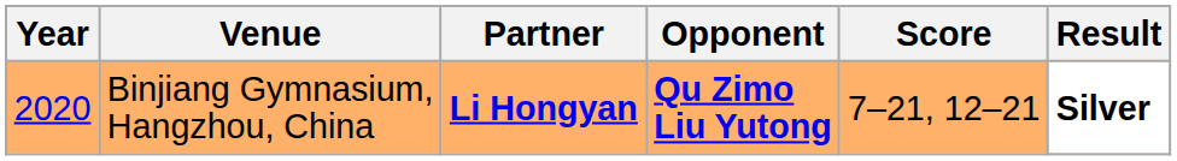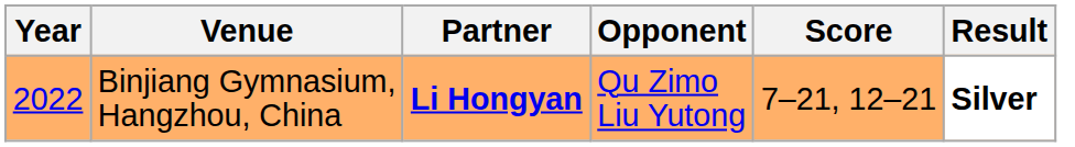 <table class="sortable wikitable" style="font-size: 90%;">
 <tr>
 <th>Year</th>
 <th>Venue</th>
 <th>Partner</th>
 <th>Opponent</th>
 <th>Score</th>
 <th>Result</th>
 </tr>
 <tr style="background:#FFB069">
-<td align="center"><a href='#'>2020</a></td>
+<td align="center"><a href='#'>2022</a></td>
 <td align="left">Binjiang Gymnasium,<br>Hangzhou, China</td>
 <td align="left"><strong> <a href='#'>Li Hongyan</a></strong></td>
-<td align="left"><strong> <a href='#'>Qu Zimo</a><br> <a href='#'>Liu Yutong</a></strong></td>
+<td align="left"> <a href='#'>Qu Zimo</a><br> <a href='#'>Liu Yutong</a></td>
 <td align="left">7–21, 12–21</td>
 <td style="text-align:left; background:white"> <strong>Silver</strong></td>
 </tr>
 </table>
